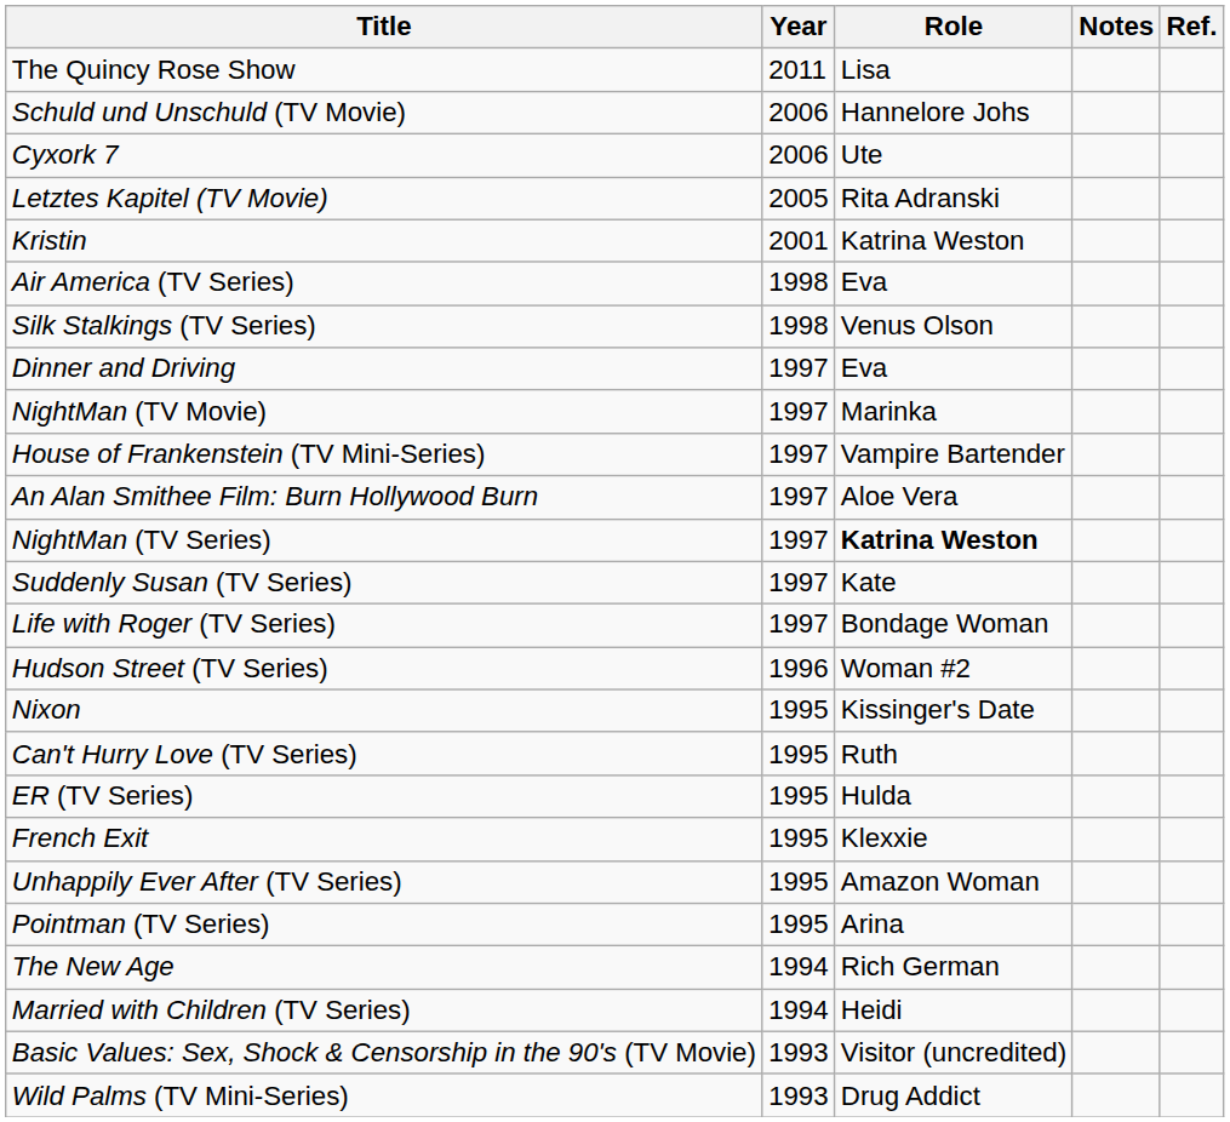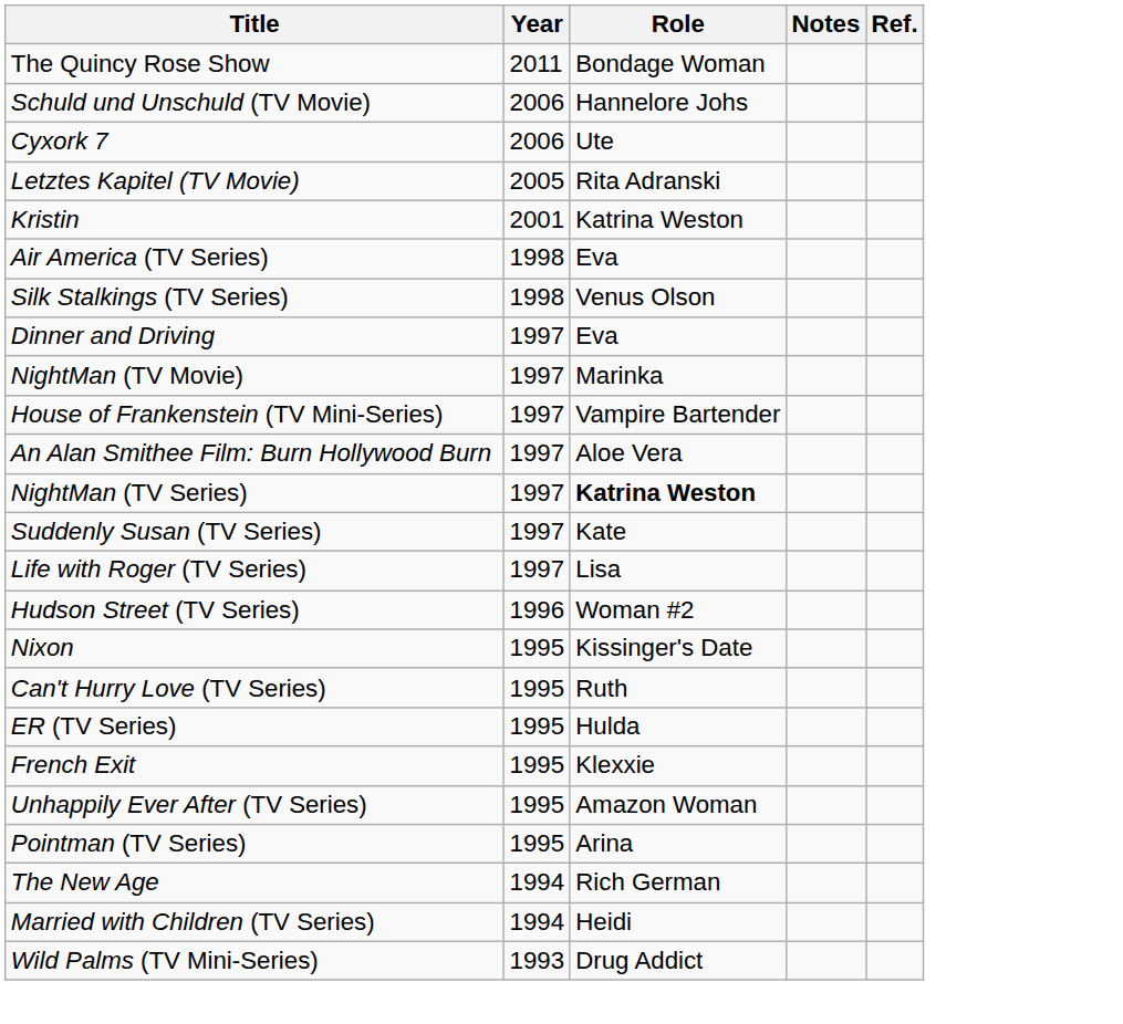 <table class="wikitable">
 <tr>
 <th>Title</th>
 <th>Year</th>
 <th>Role</th>
 <th>Notes</th>
 <th>Ref.</th>
 </tr>
 <tr>
 <td>The Quincy Rose Show</td>
 <td>2011</td>
-<td>Lisa</td>
+<td>Bondage Woman</td>
 <td></td>
 <td></td>
 </tr>
 <tr>
 <td><em>Schuld und Unschuld</em> (TV Movie) </td>
 <td>2006</td>
 <td>Hannelore Johs</td>
 <td></td>
 <td></td>
 </tr>
 <tr>
 <td><em>Cyxork 7</em> </td>
 <td>2006</td>
 <td>Ute</td>
 <td></td>
 <td></td>
 </tr>
 <tr>
 <td><em>Letztes Kapitel (TV Movie)</em></td>
 <td>2005</td>
 <td>Rita Adranski</td>
 <td></td>
 <td></td>
 </tr>
 <tr>
 <td><em>Kristin</em></td>
 <td>2001</td>
 <td>Katrina Weston</td>
 <td></td>
 <td></td>
 </tr>
 <tr>
 <td><em>Air America</em> (TV Series)</td>
 <td>1998</td>
 <td>Eva</td>
 <td></td>
 <td></td>
 </tr>
 <tr>
 <td><em>Silk Stalkings</em> (TV Series)</td>
 <td>1998</td>
 <td>Venus Olson</td>
 <td></td>
 <td></td>
 </tr>
 <tr>
 <td><em>Dinner and Driving</em></td>
 <td>1997</td>
 <td>Eva</td>
 <td></td>
 <td></td>
 </tr>
 <tr>
 <td><em>NightMan</em> (TV Movie) </td>
 <td>1997</td>
 <td>Marinka</td>
 <td></td>
 <td></td>
 </tr>
 <tr>
 <td><em>House of Frankenstein</em> (TV Mini-Series) </td>
 <td>1997</td>
 <td>Vampire Bartender</td>
 <td></td>
 <td></td>
 </tr>
 <tr>
 <td><em>An Alan Smithee Film: Burn Hollywood Burn</em> </td>
 <td>1997</td>
 <td>Aloe Vera</td>
 <td></td>
 <td></td>
 </tr>
 <tr>
 <td><em>NightMan</em> (TV Series)</td>
 <td>1997</td>
 <td><strong>Katrina Weston</strong></td>
 <td></td>
 <td></td>
 </tr>
 <tr>
 <td><em>Suddenly Susan</em> (TV Series)</td>
 <td>1997</td>
 <td>Kate</td>
 <td></td>
 <td></td>
 </tr>
 <tr>
 <td><em>Life with Roger</em> (TV Series)</td>
 <td>1997</td>
-<td>Bondage Woman</td>
+<td>Lisa</td>
 <td></td>
 <td></td>
 </tr>
 <tr>
 <td><em>Hudson Street</em> (TV Series)</td>
 <td>1996</td>
 <td>Woman #2</td>
 <td></td>
 <td></td>
 </tr>
 <tr>
 <td><em>Nixon</em></td>
 <td>1995</td>
 <td>Kissinger's Date</td>
 <td></td>
 <td></td>
 </tr>
 <tr>
 <td><em>Can't Hurry Love</em> (TV Series) </td>
 <td>1995</td>
 <td>Ruth</td>
 <td></td>
 <td></td>
 </tr>
 <tr>
 <td><em>ER</em> (TV Series)</td>
 <td>1995</td>
 <td>Hulda</td>
 <td></td>
 <td></td>
 </tr>
 <tr>
 <td><em>French Exit</em></td>
 <td>1995</td>
 <td>Klexxie</td>
 <td></td>
 <td></td>
 </tr>
 <tr>
 <td><em>Unhappily Ever After</em> (TV Series)</td>
 <td>1995</td>
 <td>Amazon Woman</td>
 <td></td>
 <td></td>
 </tr>
 <tr>
 <td><em>Pointman</em> (TV Series)</td>
 <td>1995</td>
 <td>Arina</td>
 <td></td>
 <td></td>
 </tr>
 <tr>
 <td><em>The New Age</em> </td>
 <td>1994</td>
 <td>Rich German</td>
 <td></td>
 <td></td>
 </tr>
 <tr>
 <td><em>Married with Children</em> (TV Series) </td>
 <td>1994</td>
 <td>Heidi</td>
 <td></td>
 <td></td>
 </tr>
 <tr>
-<td><em>Basic Values: Sex, Shock & Censorship in the 90's</em> (TV Movie)</td>
-<td>1993</td>
-<td>Visitor (uncredited)</td>
-<td></td>
-<td></td>
-</tr>
-<tr>
 <td><em>Wild Palms</em> (TV Mini-Series)</td>
 <td>1993</td>
 <td>Drug Addict</td>
 <td></td>
 <td></td>
 </tr>
 </table>
